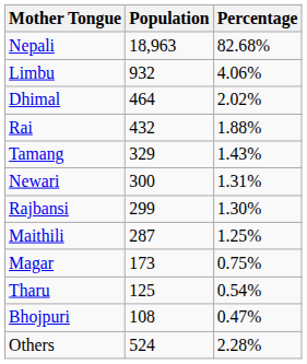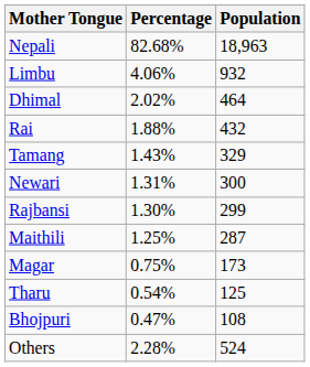 <table class="wikitable">
 <tr>
 <th>Mother Tongue</th>
+<th>Percentage</th>
 <th>Population</th>
-<th>Percentage</th>
 </tr>
 <tr>
 <td><a href='#'>Nepali</a></td>
+<td>82.68%</td>
 <td>18,963</td>
-<td>82.68%</td>
 </tr>
 <tr>
 <td><a href='#'>Limbu</a></td>
+<td>4.06%</td>
 <td>932</td>
-<td>4.06%</td>
 </tr>
 <tr>
 <td><a href='#'>Dhimal</a></td>
+<td>2.02%</td>
 <td>464</td>
-<td>2.02%</td>
 </tr>
 <tr>
 <td><a href='#'>Rai</a></td>
+<td>1.88%</td>
 <td>432</td>
-<td>1.88%</td>
 </tr>
 <tr>
 <td><a href='#'>Tamang</a></td>
+<td>1.43%</td>
 <td>329</td>
-<td>1.43%</td>
 </tr>
 <tr>
 <td><a href='#'>Newari</a></td>
+<td>1.31%</td>
 <td>300</td>
-<td>1.31%</td>
 </tr>
 <tr>
 <td><a href='#'>Rajbansi</a></td>
+<td>1.30%</td>
 <td>299</td>
-<td>1.30%</td>
 </tr>
 <tr>
 <td><a href='#'>Maithili</a></td>
+<td>1.25%</td>
 <td>287</td>
-<td>1.25%</td>
 </tr>
 <tr>
 <td><a href='#'>Magar</a></td>
+<td>0.75%</td>
 <td>173</td>
-<td>0.75%</td>
 </tr>
 <tr>
 <td><a href='#'>Tharu</a></td>
+<td>0.54%</td>
 <td>125</td>
-<td>0.54%</td>
 </tr>
 <tr>
 <td><a href='#'>Bhojpuri</a></td>
+<td>0.47%</td>
 <td>108</td>
-<td>0.47%</td>
 </tr>
 <tr>
 <td>Others</td>
+<td>2.28%</td>
 <td>524</td>
-<td>2.28%</td>
 </tr>
 </table>
